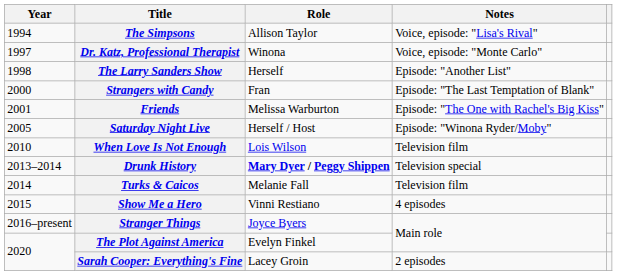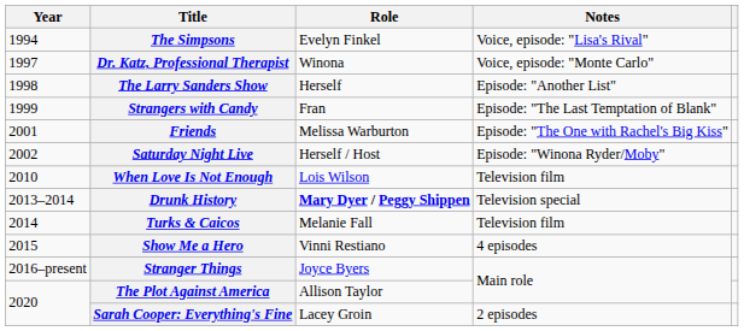 <table class="wikitable plainrowheaders sortable" style="margin-right: 0;">
 <tr>
 <th scope="col">Year</th>
 <th scope="col">Title</th>
 <th scope="col">Role</th>
 <th scope="col" class="unsortable">Notes</th>
 <th scope="col" class="unsortable"></th>
 </tr>
 <tr>
 <td>1994</td>
 <th scope="row"><em><a href='#'>The Simpsons</a></em></th>
-<td>Allison Taylor</td>
+<td>Evelyn Finkel</td>
 <td>Voice, episode: "<a href='#'>Lisa's Rival</a>"</td>
 <td style="text-align: center;"></td>
 </tr>
 <tr>
 <td>1997</td>
 <th scope="row"><em><a href='#'>Dr. Katz, Professional Therapist</a></em></th>
 <td>Winona</td>
 <td>Voice, episode: "Monte Carlo"</td>
 <td style="text-align: center;"></td>
 </tr>
 <tr>
 <td>1998</td>
 <th scope="row"><em><a href='#'>The Larry Sanders Show</a></em></th>
 <td>Herself</td>
 <td>Episode: "Another List"</td>
 <td style="text-align: center;"></td>
 </tr>
 <tr>
-<td>2000</td>
+<td>1999</td>
 <th scope="row"><em><a href='#'>Strangers with Candy</a></em></th>
 <td>Fran</td>
 <td>Episode: "The Last Temptation of Blank"</td>
 <td style="text-align: center;"></td>
 </tr>
 <tr>
 <td>2001</td>
 <th scope="row"><em><a href='#'>Friends</a></em></th>
 <td>Melissa Warburton</td>
 <td>Episode: "<a href='#'>The One with Rachel's Big Kiss</a>"</td>
 <td style="text-align: center;"></td>
 </tr>
 <tr>
-<td>2005</td>
+<td>2002</td>
 <th scope="row"><em><a href='#'>Saturday Night Live</a></em></th>
 <td>Herself / Host</td>
 <td>Episode: "Winona Ryder/<a href='#'>Moby</a>"</td>
 <td style="text-align: center;"></td>
 </tr>
 <tr>
 <td>2010</td>
 <th scope="row"><em><a href='#'>When Love Is Not Enough</a></em></th>
 <td><a href='#'>Lois Wilson</a></td>
 <td>Television film</td>
 <td style="text-align: center;"></td>
 </tr>
 <tr>
 <td>2013–2014</td>
 <th scope="row"><em><a href='#'>Drunk History</a></em></th>
 <td><strong><a href='#'>Mary Dyer</a> / <a href='#'>Peggy Shippen</a></strong></td>
 <td>Television special</td>
 <td style="text-align: center;"></td>
 </tr>
 <tr>
 <td>2014</td>
 <th scope="row"><em><a href='#'>Turks & Caicos</a></em></th>
 <td>Melanie Fall</td>
 <td>Television film</td>
 <td style="text-align: center;"></td>
 </tr>
 <tr>
 <td>2015</td>
 <th scope="row"><em><a href='#'>Show Me a Hero</a></em></th>
 <td>Vinni Restiano</td>
 <td>4 episodes</td>
 <td style="text-align: center;"></td>
 </tr>
 <tr>
 <td>2016–present</td>
 <th scope="row"><em><a href='#'>Stranger Things</a></em></th>
 <td><a href='#'>Joyce Byers</a></td>
 <td rowspan="2">Main role</td>
 <td style="text-align: center;"></td>
 </tr>
 <tr>
 <td rowspan="2">2020</td>
 <th scope="row"><em><a href='#'>The Plot Against America</a></em></th>
-<td>Evelyn Finkel</td>
+<td>Allison Taylor</td>
 <td style="text-align: center;"></td>
 </tr>
 <tr>
 <th scope="row"><em><a href='#'>Sarah Cooper: Everything's Fine</a></em></th>
 <td>Lacey Groin</td>
 <td>2 episodes</td>
 <td style="text-align: center;"></td>
 </tr>
 </table>
